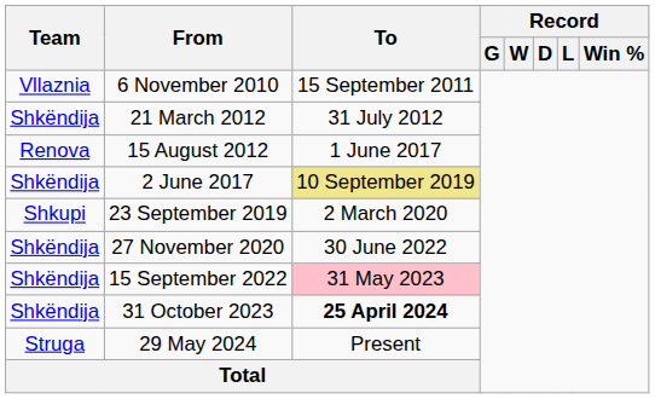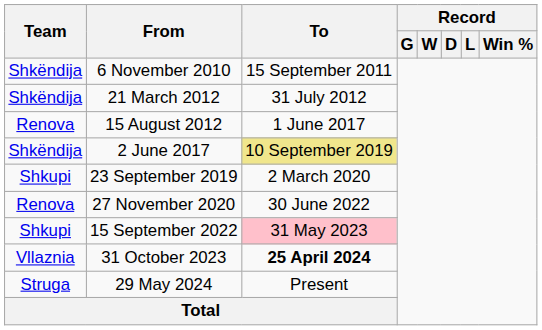 <table class="wikitable" style="text-align: center">
 <tr>
 <th rowspan="2">Team</th>
 <th rowspan="2">From</th>
 <th rowspan="2">To</th>
 <th colspan="5">Record</th>
 </tr>
 <tr>
 <th>G</th>
 <th>W</th>
 <th>D</th>
 <th>L</th>
 <th>Win %</th>
 </tr>
 <tr>
-<td align=center><a href='#'>Vllaznia</a></td>
+<td align=center><a href='#'>Shkëndija</a></td>
 <td align=center>6 November 2010</td>
 <td align=center>15 September 2011<br></td>
 </tr>
 <tr>
 <td align=center><a href='#'>Shkëndija</a></td>
 <td align=center>21 March 2012</td>
 <td align=center>31 July 2012<br></td>
 </tr>
 <tr>
 <td align=center><a href='#'>Renova</a></td>
 <td align=center>15 August 2012</td>
 <td align=center>1 June 2017<br></td>
 </tr>
 <tr>
 <td align=center><a href='#'>Shkëndija</a></td>
 <td align=center>2 June 2017</td>
 <td align=center style="background: khaki;">10 September 2019<br></td>
 </tr>
 <tr>
 <td align=center><a href='#'>Shkupi</a></td>
 <td align=center>23 September 2019</td>
 <td align=center>2 March 2020<br></td>
 </tr>
 <tr>
-<td align=center><a href='#'>Shkëndija</a></td>
+<td align=center><a href='#'>Renova</a></td>
 <td align=center>27 November 2020</td>
 <td align=center>30 June 2022<br></td>
 </tr>
 <tr>
-<td align=center><a href='#'>Shkëndija</a></td>
+<td align=center><a href='#'>Shkupi</a></td>
 <td align=center>15 September 2022</td>
 <td align=center style="background: pink;">31 May 2023<br></td>
 </tr>
 <tr>
-<td align=center><a href='#'>Shkëndija</a></td>
+<td align=center><a href='#'>Vllaznia</a></td>
 <td align=center>31 October 2023</td>
 <td align=center><strong>25 April 2024<br></strong></td>
 </tr>
 <tr>
 <td align=center><a href='#'>Struga</a></td>
 <td align=center>29 May 2024</td>
 <td align=center>Present<br></td>
 </tr>
 <tr>
 <th colspan="3">Total<br></th>
 </tr>
 </table>
